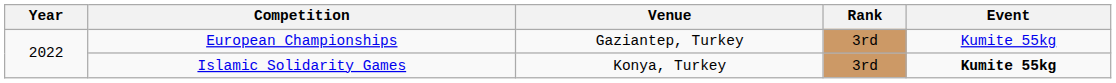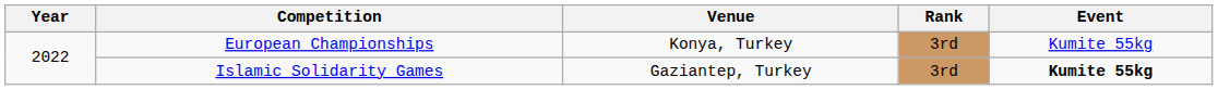 <table class="wikitable sortable" width=45% style="font-size:90%; text-align:center;">
 <tr>
 <th>Year</th>
 <th>Competition</th>
 <th>Venue</th>
 <th>Rank</th>
 <th>Event</th>
 </tr>
 <tr>
 <td rowspan=2>2022</td>
 <td><a href='#'>European Championships</a></td>
-<td>Gaziantep, Turkey</td>
+<td>Konya, Turkey</td>
 <td bgcolor="cc9966">3rd</td>
 <td><a href='#'>Kumite 55kg</a></td>
 </tr>
 <tr>
 <td><a href='#'>Islamic Solidarity Games</a></td>
-<td>Konya, Turkey</td>
+<td>Gaziantep, Turkey</td>
 <td bgcolor="cc9966">3rd</td>
 <td><strong>Kumite 55kg</strong></td>
 </tr>
 </table>
